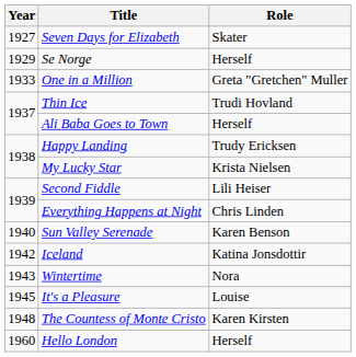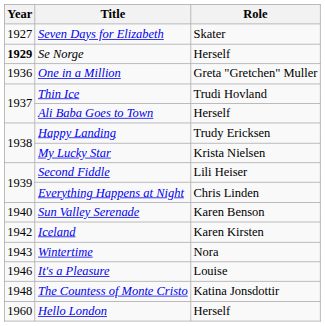 <table class="wikitable">
 <tr>
 <th>Year</th>
 <th>Title</th>
 <th>Role</th>
 </tr>
 <tr>
 <td>1927</td>
 <td><em><a href='#'>Seven Days for Elizabeth</a></em></td>
 <td>Skater</td>
 </tr>
 <tr>
-<td>1929</td>
+<td><strong>1929</strong></td>
 <td><em>Se Norge</em></td>
 <td>Herself</td>
 </tr>
 <tr>
-<td>1933</td>
+<td>1936</td>
 <td><em><a href='#'>One in a Million</a></em></td>
 <td>Greta "Gretchen" Muller</td>
 </tr>
 <tr>
 <td rowspan="2">1937</td>
 <td><em><a href='#'>Thin Ice</a></em></td>
 <td>Trudi Hovland</td>
 </tr>
 <tr>
 <td><em><a href='#'>Ali Baba Goes to Town</a></em></td>
 <td>Herself</td>
 </tr>
 <tr>
 <td rowspan="2">1938</td>
 <td><em><a href='#'>Happy Landing</a></em></td>
 <td>Trudy Ericksen</td>
 </tr>
 <tr>
 <td><em><a href='#'>My Lucky Star</a></em></td>
 <td>Krista Nielsen</td>
 </tr>
 <tr>
 <td rowspan="2">1939</td>
 <td><em><a href='#'>Second Fiddle</a></em></td>
 <td>Lili Heiser</td>
 </tr>
 <tr>
 <td><em><a href='#'>Everything Happens at Night</a></em></td>
 <td>Chris Linden</td>
 </tr>
 <tr>
 <td>1940</td>
 <td><em><a href='#'>Sun Valley Serenade</a></em></td>
 <td>Karen Benson</td>
 </tr>
 <tr>
 <td>1942</td>
 <td><em><a href='#'>Iceland</a></em></td>
-<td>Katina Jonsdottir</td>
+<td>Karen Kirsten</td>
 </tr>
 <tr>
 <td>1943</td>
 <td><em><a href='#'>Wintertime</a></em></td>
 <td>Nora</td>
 </tr>
 <tr>
-<td>1945</td>
+<td>1946</td>
 <td><em><a href='#'>It's a Pleasure</a></em></td>
 <td>Louise</td>
 </tr>
 <tr>
 <td>1948</td>
 <td><em><a href='#'>The Countess of Monte Cristo</a></em></td>
-<td>Karen Kirsten</td>
+<td>Katina Jonsdottir</td>
 </tr>
 <tr>
 <td>1960</td>
 <td><em><a href='#'>Hello London</a></em></td>
 <td>Herself</td>
 </tr>
 </table>
